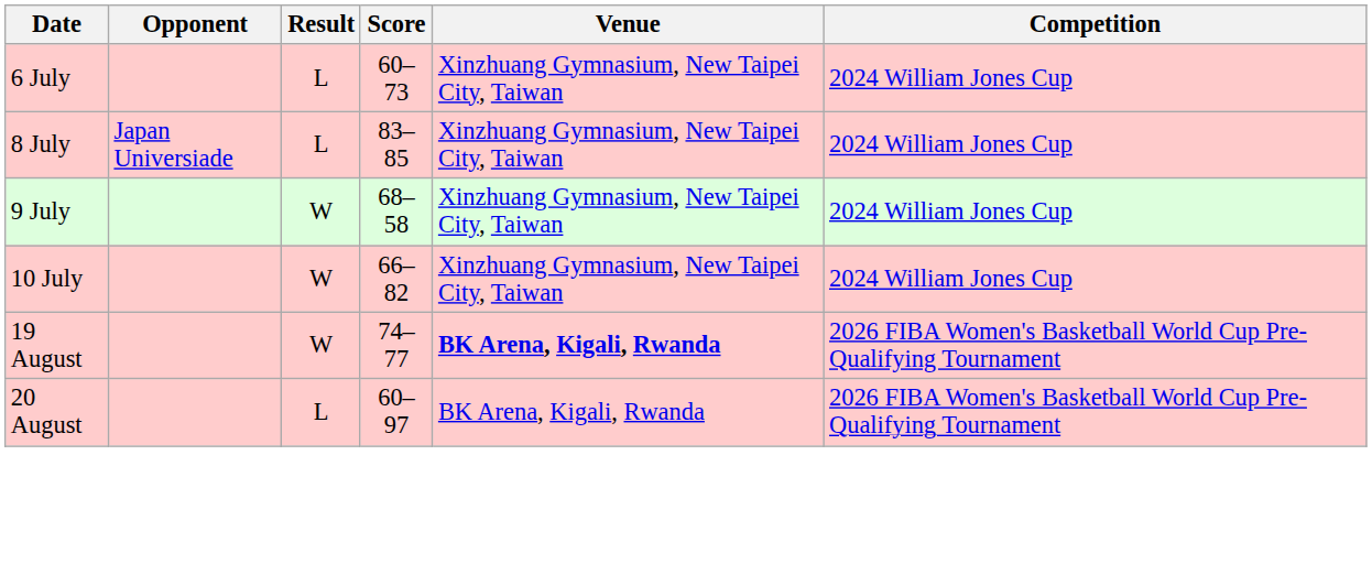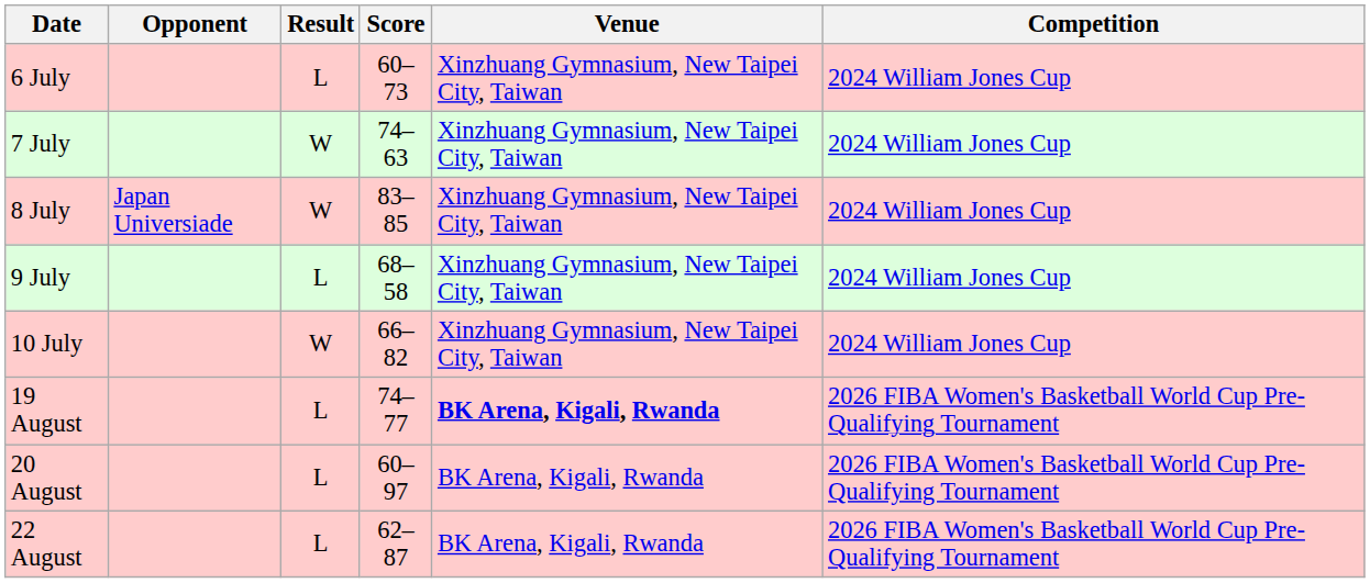 <table width=100% class="wikitable">
 <tr>
 <th>Date</th>
 <th>Opponent</th>
 <th>Result</th>
 <th>Score</th>
 <th>Venue</th>
 <th>Competition</th>
 </tr>
 <tr style="background:#fcc;">
 <td>6 July</td>
 <td></td>
 <td align=center>L</td>
 <td align=center>60–73</td>
 <td> <a href='#'>Xinzhuang Gymnasium</a>, <a href='#'>New Taipei City</a>, <a href='#'>Taiwan</a></td>
 <td><a href='#'>2024 William Jones Cup</a></td>
 </tr>
+<tr style="background:#dfd;">
+<td>7 July</td>
+<td></td>
+<td align=center>W</td>
+<td align=center>74–63</td>
+<td> <a href='#'>Xinzhuang Gymnasium</a>, <a href='#'>New Taipei City</a>, <a href='#'>Taiwan</a></td>
+<td><a href='#'>2024 William Jones Cup</a></td>
+</tr>
 <tr style="background:#fcc;">
 <td>8 July</td>
 <td> <a href='#'>Japan Universiade</a></td>
-<td align=center>L</td>
+<td align=center>W</td>
 <td align=center>83–85</td>
 <td> <a href='#'>Xinzhuang Gymnasium</a>, <a href='#'>New Taipei City</a>, <a href='#'>Taiwan</a></td>
 <td><a href='#'>2024 William Jones Cup</a></td>
 </tr>
 <tr style="background:#dfd;">
 <td>9 July</td>
 <td></td>
-<td align=center>W</td>
+<td align=center>L</td>
 <td align=center>68–58</td>
 <td> <a href='#'>Xinzhuang Gymnasium</a>, <a href='#'>New Taipei City</a>, <a href='#'>Taiwan</a></td>
 <td><a href='#'>2024 William Jones Cup</a></td>
 </tr>
 <tr style="background:#fcc;">
 <td>10 July</td>
 <td></td>
 <td align=center>W</td>
 <td align=center>66–82</td>
 <td> <a href='#'>Xinzhuang Gymnasium</a>, <a href='#'>New Taipei City</a>, <a href='#'>Taiwan</a></td>
 <td><a href='#'>2024 William Jones Cup</a></td>
 </tr>
 <tr style="background:#fcc;">
 <td>19 August</td>
 <td></td>
-<td align=center>W</td>
+<td align=center>L</td>
 <td align=center>74–77</td>
 <td><strong> <a href='#'>BK Arena</a>, <a href='#'>Kigali</a>, <a href='#'>Rwanda</a></strong></td>
 <td><a href='#'>2026 FIBA Women's Basketball World Cup Pre-Qualifying Tournament</a></td>
 </tr>
 <tr style="background:#fcc;">
 <td>20 August</td>
 <td></td>
 <td align=center>L</td>
 <td align=center>60–97</td>
 <td> <a href='#'>BK Arena</a>, <a href='#'>Kigali</a>, <a href='#'>Rwanda</a></td>
 <td><a href='#'>2026 FIBA Women's Basketball World Cup Pre-Qualifying Tournament</a></td>
 </tr>
+<tr style="background:#fcc;">
+<td>22 August</td>
+<td></td>
+<td align=center>L</td>
+<td align=center>62–87</td>
+<td> <a href='#'>BK Arena</a>, <a href='#'>Kigali</a>, <a href='#'>Rwanda</a></td>
+<td><a href='#'>2026 FIBA Women's Basketball World Cup Pre-Qualifying Tournament</a></td>
+</tr>
 </table>
